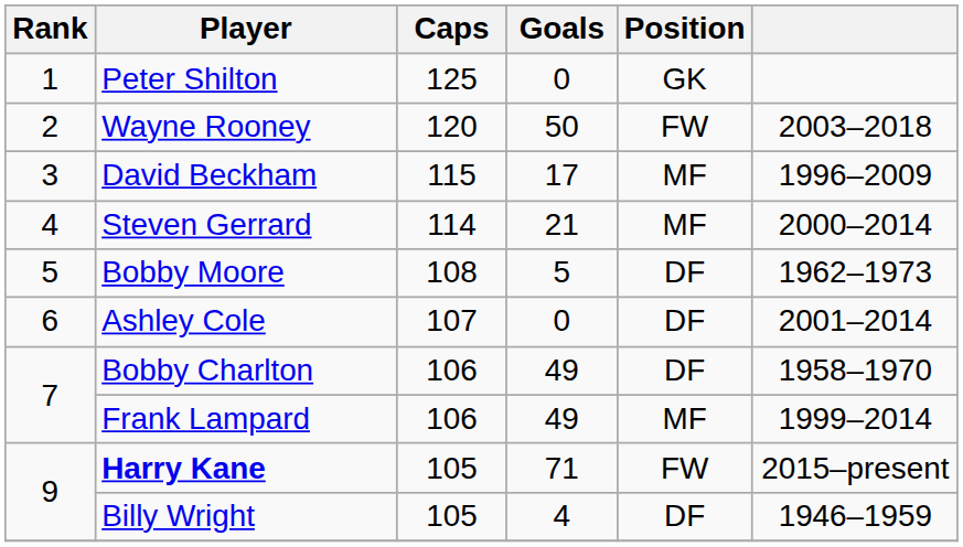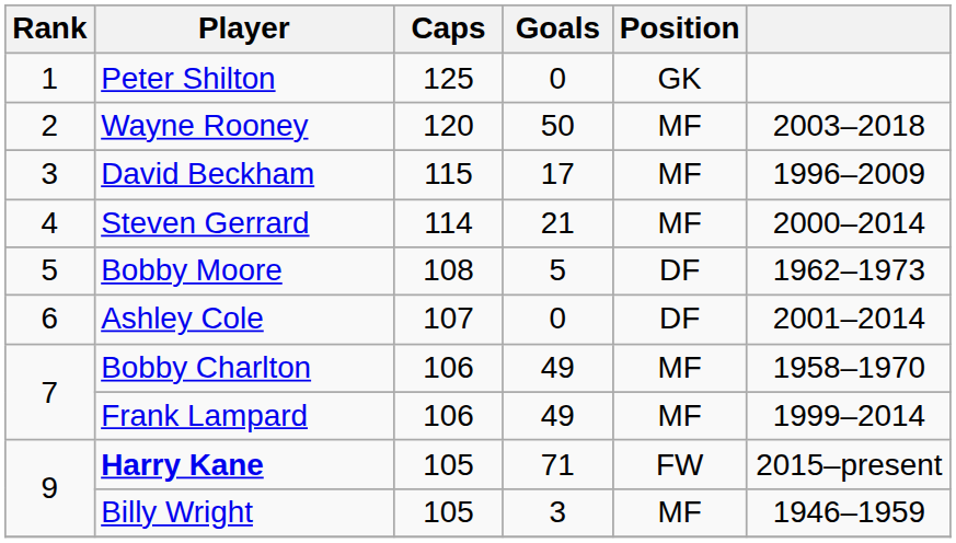 <table class="wikitable sortable" style="text-align:center">
 <tr>
 <th style="width:30px;">Rank</th>
 <th style="width:150px;">Player</th>
 <th style="width:50px;">Caps</th>
 <th style="width:50px;">Goals</th>
 <th style="width:50px;">Position</th>
 <th style="width:100px;"></th>
 </tr>
 <tr>
 <td>1</td>
 <td align="left"><a href='#'>Peter Shilton</a></td>
 <td>125</td>
 <td>0</td>
 <td>GK</td>
 <td></td>
 </tr>
 <tr>
 <td>2</td>
 <td align="left"><a href='#'>Wayne Rooney</a></td>
 <td>120</td>
 <td>50</td>
-<td>FW</td>
+<td>MF</td>
 <td>2003–2018</td>
 </tr>
 <tr>
 <td>3</td>
 <td align="left"><a href='#'>David Beckham</a></td>
 <td>115</td>
 <td>17</td>
 <td>MF</td>
 <td>1996–2009</td>
 </tr>
 <tr>
 <td>4</td>
 <td align="left"><a href='#'>Steven Gerrard</a></td>
 <td>114</td>
 <td>21</td>
 <td>MF</td>
 <td>2000–2014</td>
 </tr>
 <tr>
 <td>5</td>
 <td align="left"><a href='#'>Bobby Moore</a></td>
 <td>108</td>
 <td>5</td>
 <td>DF</td>
 <td>1962–1973</td>
 </tr>
 <tr>
 <td>6</td>
 <td align="left"><a href='#'>Ashley Cole</a></td>
 <td>107</td>
 <td>0</td>
 <td>DF</td>
 <td>2001–2014</td>
 </tr>
 <tr>
 <td rowspan="2">7</td>
 <td align="left"><a href='#'>Bobby Charlton</a></td>
 <td>106</td>
 <td>49</td>
-<td>DF</td>
+<td>MF</td>
 <td>1958–1970</td>
 </tr>
 <tr>
 <td align="left"><a href='#'>Frank Lampard</a></td>
 <td>106</td>
 <td>49</td>
 <td>MF</td>
 <td>1999–2014</td>
 </tr>
 <tr>
 <td rowspan="2">9</td>
 <td align="left"><strong><a href='#'>Harry Kane</a></strong></td>
 <td>105</td>
 <td>71</td>
 <td>FW</td>
 <td>2015–present</td>
 </tr>
 <tr>
 <td align="left"><a href='#'>Billy Wright</a></td>
 <td>105</td>
-<td>4</td>
-<td>DF</td>
+<td>3</td>
+<td>MF</td>
 <td>1946–1959</td>
 </tr>
 <tr>
 </tr>
 </table>
